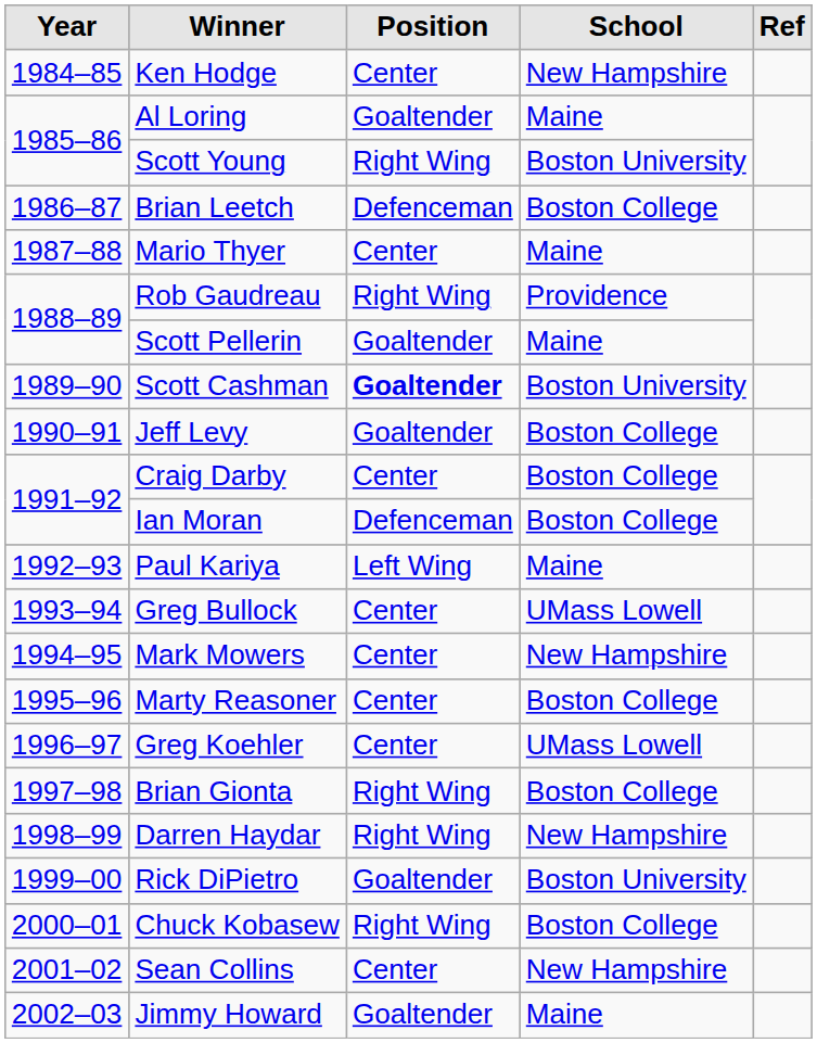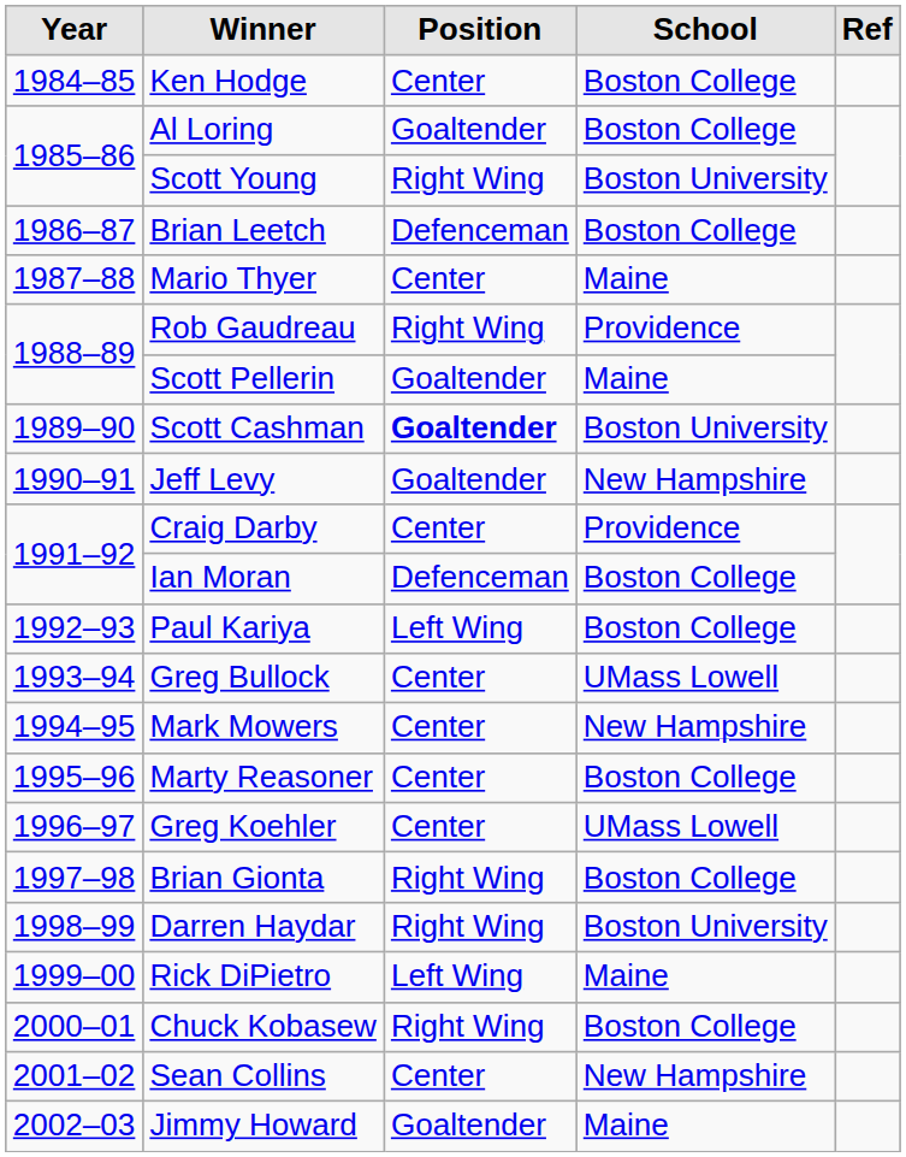 <table class="wikitable sortable">
 <tr>
 <th style="background:#e5e5e5;">Year</th>
 <th style="background:#e5e5e5;">Winner</th>
 <th style="background:#e5e5e5;">Position</th>
 <th style="background:#e5e5e5;">School</th>
 <th style="background:#e5e5e5;">Ref</th>
 </tr>
 <tr>
 <td><a href='#'>1984–85</a></td>
 <td><a href='#'>Ken Hodge</a></td>
 <td><a href='#'>Center</a></td>
-<td><a href='#'>New Hampshire</a></td>
+<td><a href='#'>Boston College</a></td>
 <td></td>
 </tr>
 <tr>
 <td rowspan=2><a href='#'>1985–86</a></td>
 <td><a href='#'>Al Loring</a></td>
 <td><a href='#'>Goaltender</a></td>
-<td><a href='#'>Maine</a></td>
+<td><a href='#'>Boston College</a></td>
 <td rowspan=2></td>
 </tr>
 <tr>
 <td><a href='#'>Scott Young</a></td>
 <td><a href='#'>Right Wing</a></td>
 <td><a href='#'>Boston University</a></td>
 </tr>
 <tr>
 <td><a href='#'>1986–87</a></td>
 <td><a href='#'>Brian Leetch</a></td>
 <td><a href='#'>Defenceman</a></td>
 <td><a href='#'>Boston College</a></td>
 <td></td>
 </tr>
 <tr>
 <td><a href='#'>1987–88</a></td>
 <td><a href='#'>Mario Thyer</a></td>
 <td><a href='#'>Center</a></td>
 <td><a href='#'>Maine</a></td>
 <td></td>
 </tr>
 <tr>
 <td rowspan=2><a href='#'>1988–89</a></td>
 <td><a href='#'>Rob Gaudreau</a></td>
 <td><a href='#'>Right Wing</a></td>
 <td><a href='#'>Providence</a></td>
 <td rowspan=2></td>
 </tr>
 <tr>
 <td><a href='#'>Scott Pellerin</a></td>
 <td><a href='#'>Goaltender</a></td>
 <td><a href='#'>Maine</a></td>
 </tr>
 <tr>
 <td><a href='#'>1989–90</a></td>
 <td><a href='#'>Scott Cashman</a></td>
 <td><strong><a href='#'>Goaltender</a></strong></td>
 <td><a href='#'>Boston University</a></td>
 <td></td>
 </tr>
 <tr>
 <td><a href='#'>1990–91</a></td>
 <td><a href='#'>Jeff Levy</a></td>
 <td><a href='#'>Goaltender</a></td>
-<td><a href='#'>Boston College</a></td>
+<td><a href='#'>New Hampshire</a></td>
 <td></td>
 </tr>
 <tr>
 <td rowspan=2><a href='#'>1991–92</a></td>
 <td><a href='#'>Craig Darby</a></td>
 <td><a href='#'>Center</a></td>
-<td><a href='#'>Boston College</a></td>
+<td><a href='#'>Providence</a></td>
 <td rowspan=2></td>
 </tr>
 <tr>
 <td><a href='#'>Ian Moran</a></td>
 <td><a href='#'>Defenceman</a></td>
 <td><a href='#'>Boston College</a></td>
 </tr>
 <tr>
 <td><a href='#'>1992–93</a></td>
 <td><a href='#'>Paul Kariya</a></td>
 <td><a href='#'>Left Wing</a></td>
-<td><a href='#'>Maine</a></td>
+<td><a href='#'>Boston College</a></td>
 <td></td>
 </tr>
 <tr>
 <td><a href='#'>1993–94</a></td>
 <td><a href='#'>Greg Bullock</a></td>
 <td><a href='#'>Center</a></td>
 <td><a href='#'>UMass Lowell</a></td>
 <td></td>
 </tr>
 <tr>
 <td><a href='#'>1994–95</a></td>
 <td><a href='#'>Mark Mowers</a></td>
 <td><a href='#'>Center</a></td>
 <td><a href='#'>New Hampshire</a></td>
 <td></td>
 </tr>
 <tr>
 <td><a href='#'>1995–96</a></td>
 <td><a href='#'>Marty Reasoner</a></td>
 <td><a href='#'>Center</a></td>
 <td><a href='#'>Boston College</a></td>
 <td></td>
 </tr>
 <tr>
 <td><a href='#'>1996–97</a></td>
 <td><a href='#'>Greg Koehler</a></td>
 <td><a href='#'>Center</a></td>
 <td><a href='#'>UMass Lowell</a></td>
 <td></td>
 </tr>
 <tr>
 <td><a href='#'>1997–98</a></td>
 <td><a href='#'>Brian Gionta</a></td>
 <td><a href='#'>Right Wing</a></td>
 <td><a href='#'>Boston College</a></td>
 <td></td>
 </tr>
 <tr>
 <td><a href='#'>1998–99</a></td>
 <td><a href='#'>Darren Haydar</a></td>
 <td><a href='#'>Right Wing</a></td>
-<td><a href='#'>New Hampshire</a></td>
+<td><a href='#'>Boston University</a></td>
 <td></td>
 </tr>
 <tr>
 <td><a href='#'>1999–00</a></td>
 <td><a href='#'>Rick DiPietro</a></td>
-<td><a href='#'>Goaltender</a></td>
-<td><a href='#'>Boston University</a></td>
+<td><a href='#'>Left Wing</a></td>
+<td><a href='#'>Maine</a></td>
 <td></td>
 </tr>
 <tr>
 <td><a href='#'>2000–01</a></td>
 <td><a href='#'>Chuck Kobasew</a></td>
 <td><a href='#'>Right Wing</a></td>
 <td><a href='#'>Boston College</a></td>
 <td></td>
 </tr>
 <tr>
 <td><a href='#'>2001–02</a></td>
 <td><a href='#'>Sean Collins</a></td>
 <td><a href='#'>Center</a></td>
 <td><a href='#'>New Hampshire</a></td>
 <td></td>
 </tr>
 <tr>
 <td><a href='#'>2002–03</a></td>
 <td><a href='#'>Jimmy Howard</a></td>
 <td><a href='#'>Goaltender</a></td>
 <td><a href='#'>Maine</a></td>
 <td></td>
 </tr>
 </table>
